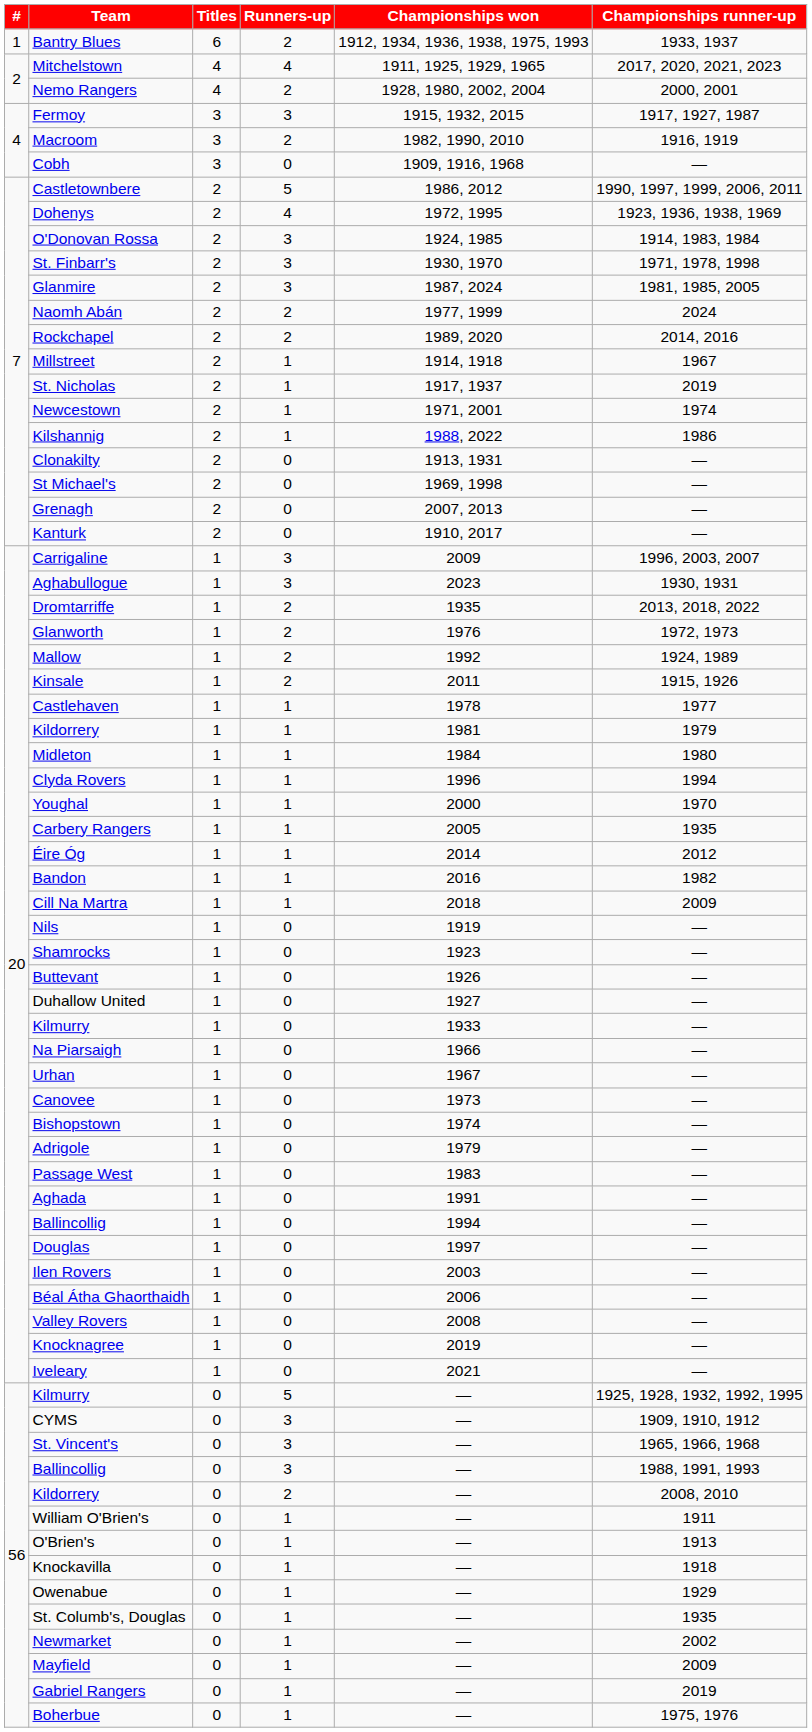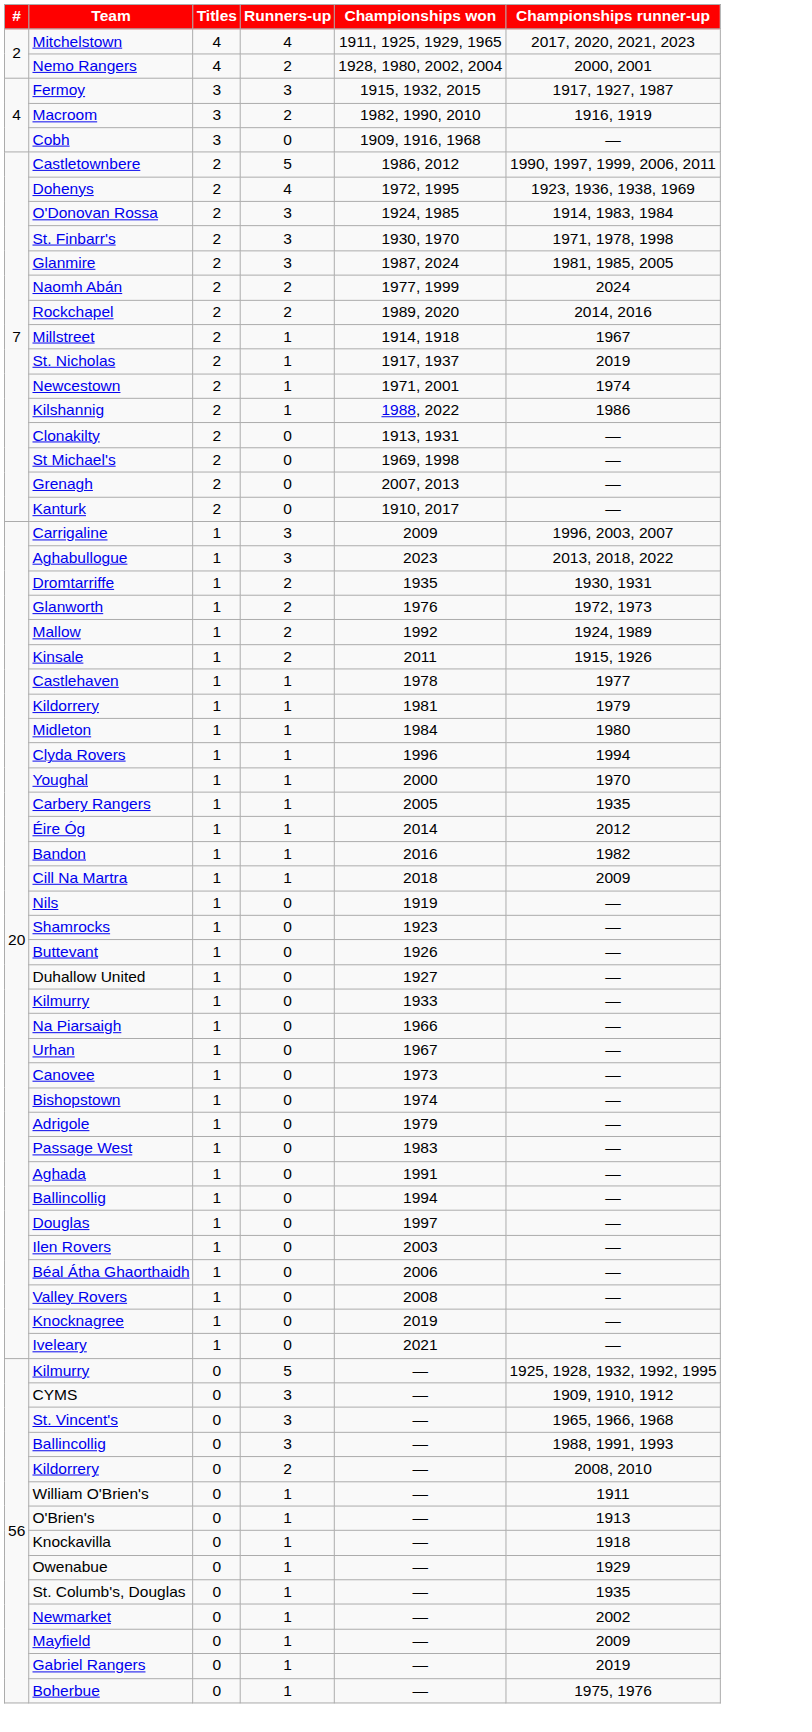 <table class="wikitable sortable" style="text-align:center;">
 <tr>
 <th style="background:red;color:white">#</th>
 <th style="background:red;color:white">Team</th>
 <th style="background:red;color:white">Titles</th>
 <th style="background:red;color:white">Runners-up</th>
 <th style="background:red;color:white">Championships won</th>
 <th style="background:red;color:white">Championships runner-up</th>
-</tr>
-<tr>
-<td>1</td>
-<td style="text-align:left;"> <a href='#'>Bantry Blues</a></td>
-<td>6</td>
-<td>2</td>
-<td>1912, 1934, 1936, 1938, 1975, 1993</td>
-<td>1933, 1937</td>
 </tr>
 <tr>
 <td rowspan="2">2</td>
 <td style="text-align:left;"> <a href='#'>Mitchelstown</a></td>
 <td>4</td>
 <td>4</td>
 <td>1911, 1925, 1929, 1965</td>
 <td>2017, 2020, 2021, 2023</td>
 </tr>
 <tr>
 <td style="text-align:left"> <a href='#'>Nemo Rangers</a></td>
 <td>4</td>
 <td>2</td>
 <td>1928, 1980, 2002, 2004</td>
 <td>2000, 2001</td>
 </tr>
 <tr>
 <td rowspan="3">4</td>
 <td style="text-align:left;"> <a href='#'>Fermoy</a></td>
 <td>3</td>
 <td>3</td>
 <td>1915, 1932, 2015</td>
 <td>1917, 1927, 1987</td>
 </tr>
 <tr>
 <td style="text-align:left;"> <a href='#'>Macroom</a></td>
 <td>3</td>
 <td>2</td>
 <td>1982, 1990, 2010</td>
 <td>1916, 1919</td>
 </tr>
 <tr>
 <td style="text-align:left;"> <a href='#'>Cobh</a></td>
 <td>3</td>
 <td>0</td>
 <td>1909, 1916, 1968</td>
 <td>—</td>
 </tr>
 <tr>
 <td rowspan="15">7</td>
 <td style="text-align:left;"> <a href='#'>Castletownbere</a></td>
 <td>2</td>
 <td>5</td>
 <td>1986, 2012</td>
 <td>1990, 1997, 1999, 2006, 2011</td>
 </tr>
 <tr>
 <td style="text-align:left;"> <a href='#'>Dohenys</a></td>
 <td>2</td>
 <td>4</td>
 <td>1972, 1995</td>
 <td>1923, 1936, 1938, 1969</td>
 </tr>
 <tr>
 <td style="text-align:left;"> <a href='#'>O'Donovan Rossa</a></td>
 <td>2</td>
 <td>3</td>
 <td>1924, 1985</td>
 <td>1914, 1983, 1984</td>
 </tr>
 <tr>
 <td style="text-align:left;"> <a href='#'>St. Finbarr's</a></td>
 <td>2</td>
 <td>3</td>
 <td>1930, 1970</td>
 <td>1971, 1978, 1998</td>
 </tr>
 <tr>
 <td style="text-align:left;"> <a href='#'>Glanmire</a></td>
 <td>2</td>
 <td>3</td>
 <td>1987, 2024</td>
 <td>1981, 1985, 2005</td>
 </tr>
 <tr>
 <td style="text-align:left;"> <a href='#'>Naomh Abán</a></td>
 <td>2</td>
 <td>2</td>
 <td>1977, 1999</td>
 <td>2024</td>
 </tr>
 <tr>
 <td style="text-align:left;"> <a href='#'>Rockchapel</a></td>
 <td>2</td>
 <td>2</td>
 <td>1989, 2020</td>
 <td>2014, 2016</td>
 </tr>
 <tr>
 <td style="text-align:left;"> <a href='#'>Millstreet</a></td>
 <td>2</td>
 <td>1</td>
 <td>1914, 1918</td>
 <td>1967</td>
 </tr>
 <tr>
 <td style="text-align:left;"> <a href='#'>St. Nicholas</a></td>
 <td>2</td>
 <td>1</td>
 <td>1917, 1937</td>
 <td>2019</td>
 </tr>
 <tr>
 <td style="text-align:left;"> <a href='#'>Newcestown</a></td>
 <td>2</td>
 <td>1</td>
 <td>1971, 2001</td>
 <td>1974</td>
 </tr>
 <tr>
 <td style="text-align:left;"> <a href='#'>Kilshannig</a></td>
 <td>2</td>
 <td>1</td>
 <td><a href='#'>1988</a>, 2022</td>
 <td>1986</td>
 </tr>
 <tr>
 <td style="text-align:left;"> <a href='#'>Clonakilty</a></td>
 <td>2</td>
 <td>0</td>
 <td>1913, 1931</td>
 <td>—</td>
 </tr>
 <tr>
 <td style="text-align:left;"> <a href='#'>St Michael's</a></td>
 <td>2</td>
 <td>0</td>
 <td>1969, 1998</td>
 <td>—</td>
 </tr>
 <tr>
 <td style="text-align:left;"> <a href='#'>Grenagh</a></td>
 <td>2</td>
 <td>0</td>
 <td>2007, 2013</td>
 <td>—</td>
 </tr>
 <tr>
 <td style="text-align:left;"> <a href='#'>Kanturk</a></td>
 <td>2</td>
 <td>0</td>
 <td>1910, 2017</td>
 <td>—</td>
 </tr>
 <tr>
 <td rowspan="34">20</td>
 <td style="text-align:left;"> <a href='#'>Carrigaline</a></td>
 <td>1</td>
 <td>3</td>
 <td>2009</td>
 <td>1996, 2003, 2007</td>
 </tr>
 <tr>
 <td style="text-align:left;"> <a href='#'>Aghabullogue</a></td>
 <td>1</td>
 <td>3</td>
 <td>2023</td>
-<td>1930, 1931</td>
+<td>2013, 2018, 2022</td>
 </tr>
 <tr>
 <td style="text-align:left;"> <a href='#'>Dromtarriffe</a></td>
 <td>1</td>
 <td>2</td>
 <td>1935</td>
-<td>2013, 2018, 2022</td>
+<td>1930, 1931</td>
 </tr>
 <tr>
 <td style="text-align:left;"> <a href='#'>Glanworth</a></td>
 <td>1</td>
 <td>2</td>
 <td>1976</td>
 <td>1972, 1973</td>
 </tr>
 <tr>
 <td style="text-align:left;"> <a href='#'>Mallow</a></td>
 <td>1</td>
 <td>2</td>
 <td>1992</td>
 <td>1924, 1989</td>
 </tr>
 <tr>
 <td style="text-align:left;"> <a href='#'>Kinsale</a></td>
 <td>1</td>
 <td>2</td>
 <td>2011</td>
 <td>1915, 1926</td>
 </tr>
 <tr>
 <td style="text-align:left;"> <a href='#'>Castlehaven</a></td>
 <td>1</td>
 <td>1</td>
 <td>1978</td>
 <td>1977</td>
 </tr>
 <tr>
 <td style="text-align:left;"> <a href='#'>Kildorrery</a></td>
 <td>1</td>
 <td>1</td>
 <td>1981</td>
 <td>1979</td>
 </tr>
 <tr>
 <td style="text-align:left;"> <a href='#'>Midleton</a></td>
 <td>1</td>
 <td>1</td>
 <td>1984</td>
 <td>1980</td>
 </tr>
 <tr>
 <td style="text-align:left;"> <a href='#'>Clyda Rovers</a></td>
 <td>1</td>
 <td>1</td>
 <td>1996</td>
 <td>1994</td>
 </tr>
 <tr>
 <td style="text-align:left;"> <a href='#'>Youghal</a></td>
 <td>1</td>
 <td>1</td>
 <td>2000</td>
 <td>1970</td>
 </tr>
 <tr>
 <td style="text-align:left;"> <a href='#'>Carbery Rangers</a></td>
 <td>1</td>
 <td>1</td>
 <td>2005</td>
 <td>1935</td>
 </tr>
 <tr>
 <td style="text-align:left;"> <a href='#'>Éire Óg</a></td>
 <td>1</td>
 <td>1</td>
 <td>2014</td>
 <td>2012</td>
 </tr>
 <tr>
 <td style="text-align:left;"> <a href='#'>Bandon</a></td>
 <td>1</td>
 <td>1</td>
 <td>2016</td>
 <td>1982</td>
 </tr>
 <tr>
 <td style="text-align:left;"> <a href='#'>Cill Na Martra</a></td>
 <td>1</td>
 <td>1</td>
 <td>2018</td>
 <td>2009</td>
 </tr>
 <tr>
 <td style="text-align:left;"><a href='#'>Nils</a></td>
 <td>1</td>
 <td>0</td>
 <td>1919</td>
 <td>—</td>
 </tr>
 <tr>
 <td style="text-align:left;"> <a href='#'>Shamrocks</a></td>
 <td>1</td>
 <td>0</td>
 <td>1923</td>
 <td>—</td>
 </tr>
 <tr>
 <td style="text-align:left;"> <a href='#'>Buttevant</a></td>
 <td>1</td>
 <td>0</td>
 <td>1926</td>
 <td>—</td>
 </tr>
 <tr>
 <td style="text-align:left;">Duhallow United</td>
 <td>1</td>
 <td>0</td>
 <td>1927</td>
 <td>—</td>
 </tr>
 <tr>
 <td style="text-align:left;"> <a href='#'>Kilmurry</a></td>
 <td>1</td>
 <td>0</td>
 <td>1933</td>
 <td>—</td>
 </tr>
 <tr>
 <td style="text-align:left;"> <a href='#'>Na Piarsaigh</a></td>
 <td>1</td>
 <td>0</td>
 <td>1966</td>
 <td>—</td>
 </tr>
 <tr>
 <td style="text-align:left;"> <a href='#'>Urhan</a></td>
 <td>1</td>
 <td>0</td>
 <td>1967</td>
 <td>—</td>
 </tr>
 <tr>
 <td style="text-align:left;"> <a href='#'>Canovee</a></td>
 <td>1</td>
 <td>0</td>
 <td>1973</td>
 <td>—</td>
 </tr>
 <tr>
 <td style="text-align:left;"> <a href='#'>Bishopstown</a></td>
 <td>1</td>
 <td>0</td>
 <td>1974</td>
 <td>—</td>
 </tr>
 <tr>
 <td style="text-align:left;"> <a href='#'>Adrigole</a></td>
 <td>1</td>
 <td>0</td>
 <td>1979</td>
 <td>—</td>
 </tr>
 <tr>
 <td style="text-align:left;"> <a href='#'>Passage West</a></td>
 <td>1</td>
 <td>0</td>
 <td>1983</td>
 <td>—</td>
 </tr>
 <tr>
 <td style="text-align:left;"> <a href='#'>Aghada</a></td>
 <td>1</td>
 <td>0</td>
 <td>1991</td>
 <td>—</td>
 </tr>
 <tr>
 <td style="text-align:left;"> <a href='#'>Ballincollig</a></td>
 <td>1</td>
 <td>0</td>
 <td>1994</td>
 <td>—</td>
 </tr>
 <tr>
 <td style="text-align:left;"> <a href='#'>Douglas</a></td>
 <td>1</td>
 <td>0</td>
 <td>1997</td>
 <td>—</td>
 </tr>
 <tr>
 <td style="text-align:left;"> <a href='#'>Ilen Rovers</a></td>
 <td>1</td>
 <td>0</td>
 <td>2003</td>
 <td>—</td>
 </tr>
 <tr>
 <td style="text-align:left;"> <a href='#'>Béal Átha Ghaorthaidh</a></td>
 <td>1</td>
 <td>0</td>
 <td>2006</td>
 <td>—</td>
 </tr>
 <tr>
 <td style="text-align:left;"> <a href='#'>Valley Rovers</a></td>
 <td>1</td>
 <td>0</td>
 <td>2008</td>
 <td>—</td>
 </tr>
 <tr>
 <td style="text-align:left;"> <a href='#'>Knocknagree</a></td>
 <td>1</td>
 <td>0</td>
 <td>2019</td>
 <td>—</td>
 </tr>
 <tr>
 <td style="text-align:left;"> <a href='#'>Iveleary</a></td>
 <td>1</td>
 <td>0</td>
 <td>2021</td>
 <td>—</td>
 </tr>
 <tr>
 <td rowspan="14">56</td>
 <td style="text-align:left;"> <a href='#'>Kilmurry</a></td>
 <td>0</td>
 <td>5</td>
 <td>—</td>
 <td>1925, 1928, 1932, 1992, 1995</td>
 </tr>
 <tr>
 <td style="text-align:left;">CYMS</td>
 <td>0</td>
 <td>3</td>
 <td>—</td>
 <td>1909, 1910, 1912</td>
 </tr>
 <tr>
 <td style="text-align:left;"> <a href='#'>St. Vincent's</a></td>
 <td>0</td>
 <td>3</td>
 <td>—</td>
 <td>1965, 1966, 1968</td>
 </tr>
 <tr>
 <td style="text-align:left;"><a href='#'>Ballincollig</a></td>
 <td>0</td>
 <td>3</td>
 <td>—</td>
 <td>1988, 1991, 1993</td>
 </tr>
 <tr>
 <td style="text-align:left;"><a href='#'>Kildorrery</a></td>
 <td>0</td>
 <td>2</td>
 <td>—</td>
 <td>2008, 2010</td>
 </tr>
 <tr>
 <td style="text-align:left;">William O'Brien's</td>
 <td>0</td>
 <td>1</td>
 <td>—</td>
 <td>1911</td>
 </tr>
 <tr>
 <td style="text-align:left;">O'Brien's</td>
 <td>0</td>
 <td>1</td>
 <td>—</td>
 <td>1913</td>
 </tr>
 <tr>
 <td style="text-align:left;">Knockavilla</td>
 <td>0</td>
 <td>1</td>
 <td>—</td>
 <td>1918</td>
 </tr>
 <tr>
 <td style="text-align:left;">Owenabue</td>
 <td>0</td>
 <td>1</td>
 <td>—</td>
 <td>1929</td>
 </tr>
 <tr>
 <td style="text-align:left;">St. Columb's, Douglas</td>
 <td>0</td>
 <td>1</td>
 <td>—</td>
 <td>1935</td>
 </tr>
 <tr>
 <td style="text-align:left;"> <a href='#'>Newmarket</a></td>
 <td>0</td>
 <td>1</td>
 <td>—</td>
 <td>2002</td>
 </tr>
 <tr>
 <td style="text-align:left;"> <a href='#'>Mayfield</a></td>
 <td>0</td>
 <td>1</td>
 <td>—</td>
 <td>2009</td>
 </tr>
 <tr>
 <td style="text-align:left;"> <a href='#'>Gabriel Rangers</a></td>
 <td>0</td>
 <td>1</td>
 <td>—</td>
 <td>2019</td>
 </tr>
 <tr>
 <td style="text-align:left;"> <a href='#'>Boherbue</a></td>
 <td>0</td>
 <td>1</td>
 <td>—</td>
 <td>1975, 1976</td>
 </tr>
 </table>
